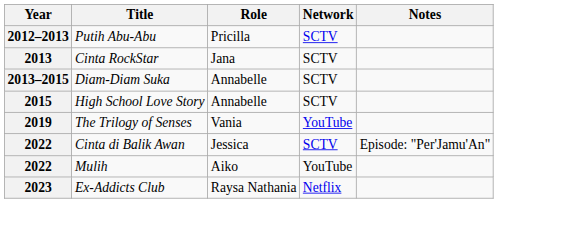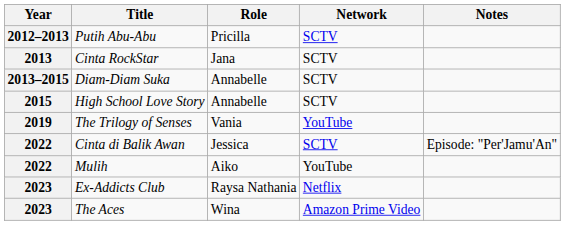 <table class="wikitable plainrowheaders sortable">
 <tr>
 <th scope="col">Year</th>
 <th scope="col">Title</th>
 <th scope="col">Role</th>
 <th scope="col">Network</th>
 <th scope="col" class="unsortable">Notes</th>
 </tr>
 <tr>
 <th scope="row">2012–2013</th>
 <td><em>Putih Abu-Abu</em></td>
 <td>Pricilla</td>
 <td><a href='#'>SCTV</a></td>
 <td></td>
 </tr>
 <tr>
 <th scope="row">2013</th>
 <td><em>Cinta RockStar</em></td>
 <td>Jana</td>
 <td>SCTV</td>
 </tr>
 <tr>
 <th scope="row">2013–2015</th>
 <td><em>Diam-Diam Suka</em></td>
 <td>Annabelle</td>
 <td>SCTV</td>
 <td></td>
 </tr>
 <tr>
 <th scope="row">2015</th>
 <td><em>High School Love Story</em></td>
 <td>Annabelle</td>
 <td>SCTV</td>
 <td></td>
 </tr>
 <tr>
 <th scope="row">2019</th>
 <td><em>The Trilogy of Senses</em></td>
 <td>Vania</td>
 <td><a href='#'>YouTube</a></td>
 <td></td>
 </tr>
 <tr>
 <th scope="row">2022</th>
 <td><em>Cinta di Balik Awan</em></td>
 <td>Jessica</td>
 <td><a href='#'>SCTV</a></td>
 <td>Episode: "Per'Jamu'An"</td>
 </tr>
 <tr>
 <th scope="row">2022</th>
 <td><em>Mulih</em></td>
 <td>Aiko</td>
 <td>YouTube</td>
 <td></td>
 </tr>
 <tr>
 <th scope="row">2023</th>
 <td><em>Ex-Addicts Club</em></td>
 <td>Raysa Nathania</td>
 <td><a href='#'>Netflix</a></td>
 <td></td>
 </tr>
+<tr>
+<th scope="row">2023</th>
+<td><em>The Aces</em></td>
+<td>Wina</td>
+<td><a href='#'>Amazon Prime Video</a></td>
+<td></td>
+</tr>
 </table>
